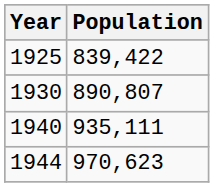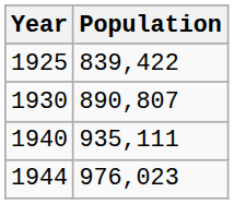 <table class="wikitable">
 <tr>
 <th>Year</th>
 <th>Population</th>
 </tr>
 <tr>
 <td>1925</td>
 <td>839,422</td>
 </tr>
 <tr>
 <td>1930</td>
 <td>890,807</td>
 </tr>
 <tr>
 <td>1940</td>
 <td>935,111</td>
 </tr>
 <tr>
 <td>1944</td>
-<td>970,623</td>
+<td>976,023</td>
 </tr>
 </table>
